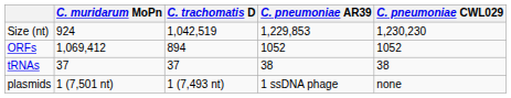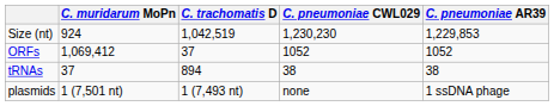 <table class="wikitable">
 <tr>
 <th></th>
 <th><em><a href='#'>C. muridarum</a></em> MoPn</th>
 <th><em><a href='#'>C. trachomatis</a></em> D</th>
+<th><em><a href='#'>C. pneumoniae</a></em> CWL029</th>
 <th><em><a href='#'>C. pneumoniae</a></em> AR39</th>
-<th><em><a href='#'>C. pneumoniae</a></em> CWL029</th>
 </tr>
 <tr>
 <td>Size (nt)</td>
 <td>924</td>
 <td>1,042,519</td>
+<td>1,230,230</td>
 <td>1,229,853</td>
-<td>1,230,230</td>
 </tr>
 <tr>
 <td><a href='#'>ORFs</a></td>
 <td>1,069,412</td>
-<td>894</td>
+<td>37</td>
 <td>1052</td>
 <td>1052</td>
 </tr>
 <tr>
 <td><a href='#'>tRNAs</a></td>
 <td>37</td>
-<td>37</td>
+<td>894</td>
 <td>38</td>
 <td>38</td>
 </tr>
 <tr>
 <td>plasmids</td>
 <td>1 (7,501 nt)</td>
 <td>1 (7,493 nt)</td>
+<td>none</td>
 <td>1 ssDNA phage</td>
-<td>none</td>
 </tr>
 </table>
